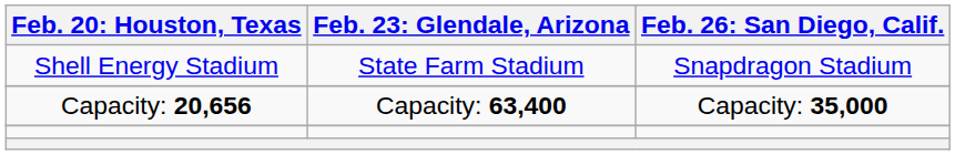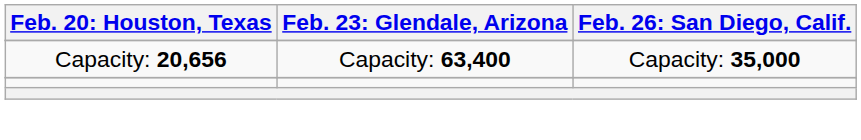 <table class="wikitable" style="margin:1em auto; text-align:center;">
 <tr>
 <th><a href='#'>Feb. 20: Houston, Texas</a></th>
 <th><a href='#'>Feb. 23: Glendale, Arizona</a></th>
 <th><a href='#'>Feb. 26: San Diego, Calif.</a></th>
-</tr>
-<tr>
-<td><a href='#'>Shell Energy Stadium</a></td>
-<td><a href='#'>State Farm Stadium</a></td>
-<td><a href='#'>Snapdragon Stadium</a></td>
 </tr>
 <tr>
 </tr>
 <tr>
 <td>Capacity: <strong>20,656</strong></td>
 <td>Capacity: <strong>63,400</strong></td>
 <td>Capacity: <strong>35,000</strong></td>
 </tr>
 <tr ,>
 </tr>
 <tr>
 <td></td>
 <td></td>
 <td></td>
 </tr>
 <tr>
 <th colspan=3><div></div></th>
 </tr>
 </table>
